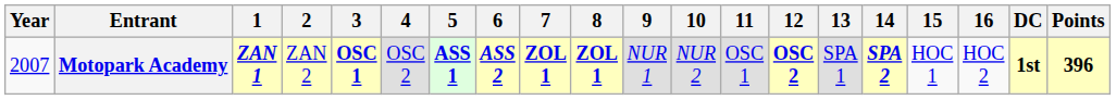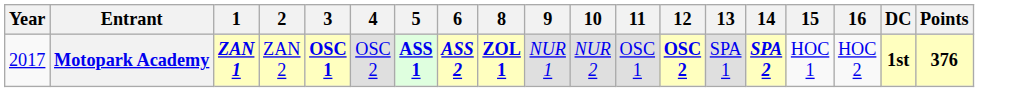 <table class="wikitable" style="text-align:center; font-size:85%">
 <tr>
 <th>Year</th>
 <th>Entrant</th>
 <th>1</th>
 <th>2</th>
 <th>3</th>
 <th>4</th>
 <th>5</th>
 <th>6</th>
-<th>7</th>
 <th>8</th>
 <th>9</th>
 <th>10</th>
 <th>11</th>
 <th>12</th>
 <th>13</th>
 <th>14</th>
 <th>15</th>
 <th>16</th>
 <th>DC</th>
 <th>Points</th>
 </tr>
 <tr>
-<td><a href='#'>2007</a></td>
+<td><a href='#'>2017</a></td>
 <th nowrap><a href='#'>Motopark Academy</a></th>
 <td style="background:#ffffbf;"><strong><em><a href='#'>ZAN<br>1</a></em></strong><br></td>
 <td style="background:#ffffbf;"><a href='#'>ZAN<br>2</a><br></td>
 <td style="background:#ffffbf;"><strong><a href='#'>OSC<br>1</a></strong><br></td>
 <td style="background:#dfdfdf;"><a href='#'>OSC<br>2</a><br></td>
 <td style="background:#dfffdf;"><strong><a href='#'>ASS<br>1</a><br></strong></td>
 <td style="background:#ffffbf;"><strong><em><a href='#'>ASS<br>2</a></em></strong><br></td>
-<td style="background:#ffffbf;"><strong><a href='#'>ZOL<br>1</a></strong><br></td>
 <td style="background:#ffffbf;"><strong><a href='#'>ZOL<br>1</a></strong><br></td>
 <td style="background:#dfdfdf;"><em><a href='#'>NUR<br>1</a></em><br></td>
 <td style="background:#dfdfdf;"><em><a href='#'>NUR<br>2</a></em><br></td>
 <td style="background:#dfdfdf;"><a href='#'>OSC<br>1</a><br></td>
 <td style="background:#ffffbf;"><strong><a href='#'>OSC<br>2</a></strong><br></td>
 <td style="background:#dfdfdf;"><a href='#'>SPA<br>1</a><br></td>
 <td style="background:#ffffbf;"><strong><em><a href='#'>SPA<br>2</a></em></strong><br></td>
 <td style="background:#;"><a href='#'>HOC<br>1</a><br></td>
 <td style="background:#;"><a href='#'>HOC<br>2</a><br></td>
 <th style="background:#ffffbf;">1st</th>
-<th style="background:#ffffbf;">396</th>
+<th style="background:#ffffbf;">376</th>
 </tr>
 </table>
